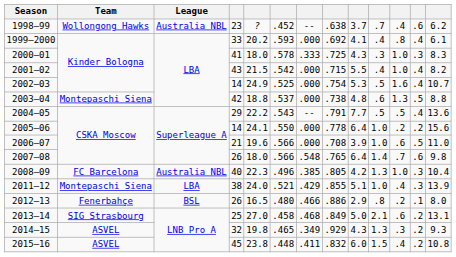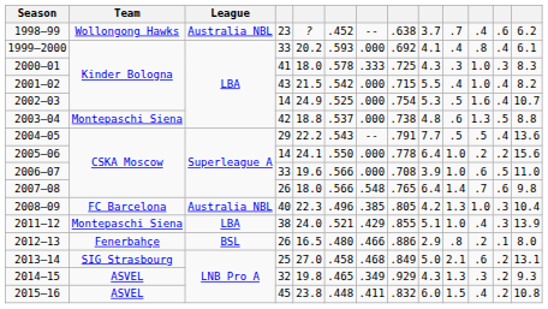 <table class="wikitable sortable" style="font-size:95%; text-align:center;">
 <tr>
 <th>Season</th>
 <th>Team</th>
 <th>League</th>
 <th></th>
 <th></th>
 <th></th>
 <th></th>
 <th></th>
 <th></th>
 <th></th>
 <th></th>
 <th></th>
 <th></th>
 </tr>
 <tr>
 <td>1998–99</td>
 <td><a href='#'>Wollongong Hawks</a></td>
 <td><a href='#'>Australia NBL</a></td>
 <td>23</td>
 <td><em>?</em></td>
 <td>.452</td>
 <td>--</td>
 <td>.638</td>
 <td>3.7</td>
 <td>.7</td>
 <td>.4</td>
 <td>.6</td>
 <td>6.2</td>
 </tr>
 <tr>
 <td>1999–2000</td>
 <td rowspan="4"><a href='#'>Kinder Bologna</a></td>
 <td rowspan="5"><a href='#'>LBA</a></td>
 <td>33</td>
 <td>20.2</td>
 <td>.593</td>
 <td>.000</td>
 <td>.692</td>
 <td>4.1</td>
 <td>.4</td>
 <td>.8</td>
 <td>.4</td>
 <td>6.1</td>
 </tr>
 <tr>
 <td>2000–01</td>
 <td>41</td>
 <td>18.0</td>
 <td>.578</td>
 <td>.333</td>
 <td>.725</td>
 <td>4.3</td>
 <td>.3</td>
 <td>1.0</td>
 <td>.3</td>
 <td>8.3</td>
 </tr>
 <tr>
 <td>2001–02</td>
 <td>43</td>
 <td>21.5</td>
 <td>.542</td>
 <td>.000</td>
 <td>.715</td>
 <td>5.5</td>
 <td>.4</td>
 <td>1.0</td>
 <td>.4</td>
 <td>8.2</td>
 </tr>
 <tr>
 <td>2002–03</td>
 <td>14</td>
 <td>24.9</td>
 <td>.525</td>
 <td>.000</td>
 <td>.754</td>
 <td>5.3</td>
 <td>.5</td>
 <td>1.6</td>
 <td>.4</td>
 <td>10.7</td>
 </tr>
 <tr>
 <td>2003–04</td>
 <td><a href='#'>Montepaschi Siena</a></td>
 <td>42</td>
 <td>18.8</td>
 <td>.537</td>
 <td>.000</td>
 <td>.738</td>
 <td>4.8</td>
 <td>.6</td>
 <td>1.3</td>
 <td>.5</td>
 <td>8.8</td>
 </tr>
 <tr>
 <td>2004–05</td>
 <td rowspan="4"><a href='#'>CSKA Moscow</a></td>
 <td rowspan="4"><a href='#'>Superleague A</a></td>
 <td>29</td>
 <td>22.2</td>
 <td>.543</td>
 <td>--</td>
 <td>.791</td>
 <td>7.7</td>
 <td>.5</td>
 <td>.5</td>
 <td>.4</td>
 <td>13.6</td>
 </tr>
 <tr>
 <td>2005–06</td>
 <td>14</td>
 <td>24.1</td>
 <td>.550</td>
 <td>.000</td>
 <td>.778</td>
 <td>6.4</td>
 <td>1.0</td>
 <td>.2</td>
 <td>.2</td>
 <td>15.6</td>
 </tr>
 <tr>
 <td>2006–07</td>
-<td>21</td>
+<td>33</td>
 <td>19.6</td>
 <td>.566</td>
 <td>.000</td>
 <td>.708</td>
 <td>3.9</td>
 <td>1.0</td>
 <td>.6</td>
 <td>.5</td>
 <td>11.0</td>
 </tr>
 <tr>
 <td>2007–08</td>
 <td>26</td>
 <td>18.0</td>
 <td>.566</td>
 <td>.548</td>
 <td>.765</td>
 <td>6.4</td>
 <td>1.4</td>
 <td>.7</td>
 <td>.6</td>
 <td>9.8</td>
 </tr>
 <tr>
 <td>2008–09</td>
 <td><a href='#'>FC Barcelona</a></td>
 <td><a href='#'>Australia NBL</a></td>
 <td>40</td>
 <td>22.3</td>
 <td>.496</td>
 <td>.385</td>
 <td>.805</td>
 <td>4.2</td>
 <td>1.3</td>
 <td>1.0</td>
 <td>.3</td>
 <td>10.4</td>
 </tr>
 <tr>
 <td>2011–12</td>
 <td><a href='#'>Montepaschi Siena</a></td>
 <td><a href='#'>LBA</a></td>
 <td>38</td>
 <td>24.0</td>
 <td>.521</td>
 <td>.429</td>
 <td>.855</td>
 <td>5.1</td>
 <td>1.0</td>
 <td>.4</td>
 <td>.3</td>
 <td>13.9</td>
 </tr>
 <tr>
 <td>2012–13</td>
 <td><a href='#'>Fenerbahçe</a></td>
 <td><a href='#'>BSL</a></td>
 <td>26</td>
 <td>16.5</td>
 <td>.480</td>
 <td>.466</td>
 <td>.886</td>
 <td>2.9</td>
 <td>.8</td>
 <td>.2</td>
 <td>.1</td>
 <td>8.0</td>
 </tr>
 <tr>
 <td>2013–14</td>
 <td><a href='#'>SIG Strasbourg</a></td>
 <td rowspan="3"><a href='#'>LNB Pro A</a></td>
 <td>25</td>
 <td>27.0</td>
 <td>.458</td>
 <td>.468</td>
 <td>.849</td>
 <td>5.0</td>
 <td>2.1</td>
 <td>.6</td>
 <td>.2</td>
 <td>13.1</td>
 </tr>
 <tr>
 <td>2014–15</td>
 <td><a href='#'>ASVEL</a></td>
 <td>32</td>
 <td>19.8</td>
 <td>.465</td>
 <td>.349</td>
 <td>.929</td>
 <td>4.3</td>
 <td>1.3</td>
 <td>.3</td>
 <td>.2</td>
 <td>9.3</td>
 </tr>
 <tr>
 <td>2015–16</td>
 <td><a href='#'>ASVEL</a></td>
 <td>45</td>
 <td>23.8</td>
 <td>.448</td>
 <td>.411</td>
 <td>.832</td>
 <td>6.0</td>
 <td>1.5</td>
 <td>.4</td>
 <td>.2</td>
 <td>10.8</td>
 </tr>
 </table>
